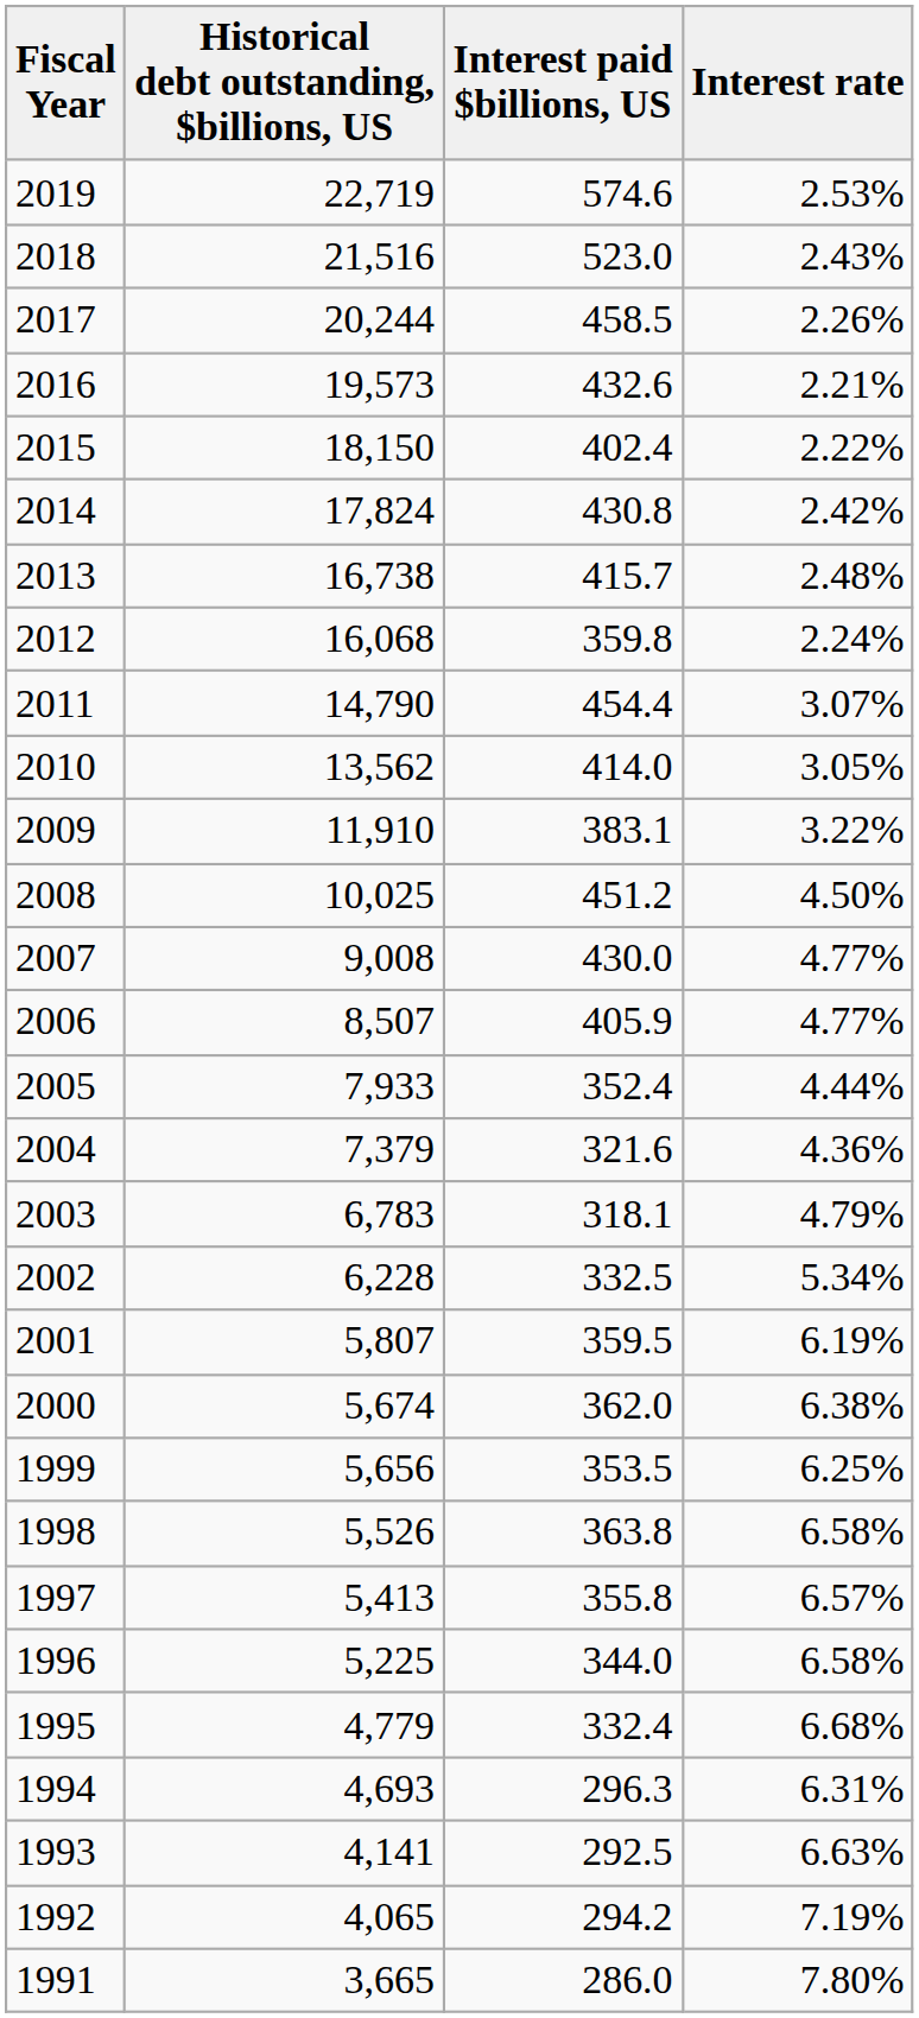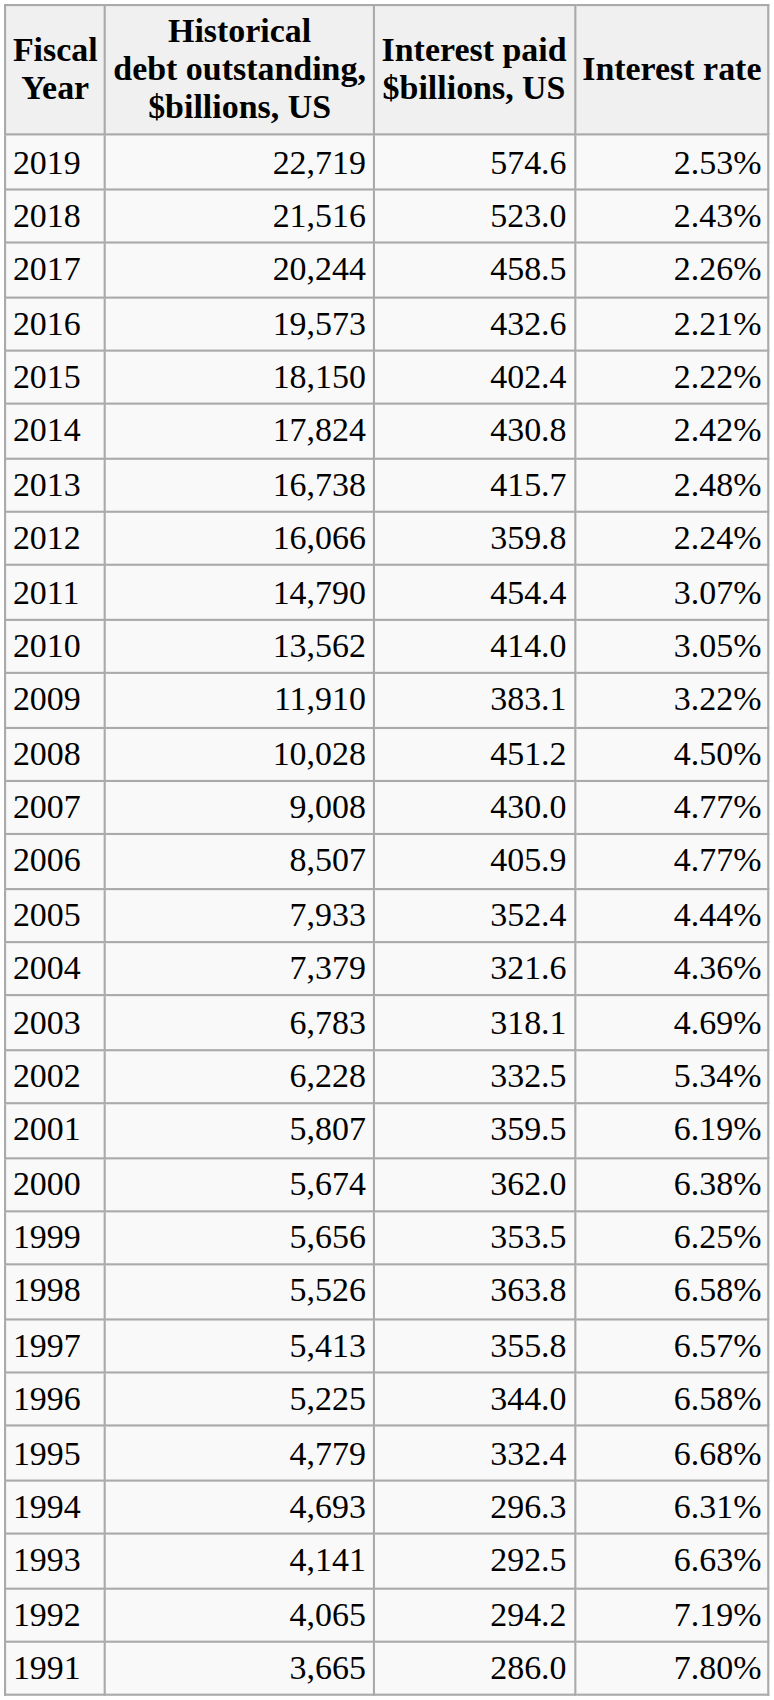 <table class="wikitable">
 <tr>
 <td style="text-align:center; background:#f0f0f0;"><strong>Fiscal<br>Year</strong></td>
 <td style="text-align:center; background:#f0f0f0;"><strong>Historical<br> debt outstanding,<br>$billions, US</strong></td>
 <td style="text-align:center; background:#f0f0f0;"><strong>Interest paid<br>$billions, US</strong></td>
 <td style="text-align:center; background:#f0f0f0;"><strong>Interest rate</strong></td>
 </tr>
 <tr>
 <td>2019</td>
 <td align="right">22,719</td>
 <td align="right">574.6</td>
 <td align="right">2.53%</td>
 </tr>
 <tr>
 <td>2018</td>
 <td align="right">21,516</td>
 <td align="right">523.0</td>
 <td align="right">2.43%</td>
 </tr>
 <tr>
 <td>2017</td>
 <td align="right">20,244</td>
 <td align="right">458.5</td>
 <td align="right">2.26%</td>
 </tr>
 <tr>
 <td>2016</td>
 <td align="right">19,573</td>
 <td align="right">432.6</td>
 <td align="right">2.21%</td>
 </tr>
 <tr>
 <td>2015</td>
 <td align="right">18,150</td>
 <td align="right">402.4</td>
 <td align="right">2.22%</td>
 </tr>
 <tr>
 <td>2014</td>
 <td align="right">17,824</td>
 <td align="right">430.8</td>
 <td align="right">2.42%</td>
 </tr>
 <tr>
 <td>2013</td>
 <td align="right">16,738</td>
 <td align="right">415.7</td>
 <td align="right">2.48%</td>
 </tr>
 <tr>
 <td>2012</td>
-<td align="right">16,068</td>
+<td align="right">16,066</td>
 <td align="right">359.8</td>
 <td align="right">2.24%</td>
 </tr>
 <tr>
 <td>2011</td>
 <td align="right">14,790</td>
 <td align="right">454.4</td>
 <td align="right">3.07%</td>
 </tr>
 <tr>
 <td>2010</td>
 <td align="right">13,562</td>
 <td align="right">414.0</td>
 <td align="right">3.05%</td>
 </tr>
 <tr>
 <td>2009</td>
 <td align="right">11,910</td>
 <td align="right">383.1</td>
 <td align="right">3.22%</td>
 </tr>
 <tr>
 <td>2008</td>
-<td align="right">10,025</td>
+<td align="right">10,028</td>
 <td align="right">451.2</td>
 <td align="right">4.50%</td>
 </tr>
 <tr>
 <td>2007</td>
 <td align="right">9,008</td>
 <td align="right">430.0</td>
 <td align="right">4.77%</td>
 </tr>
 <tr>
 <td>2006</td>
 <td align="right">8,507</td>
 <td align="right">405.9</td>
 <td align="right">4.77%</td>
 </tr>
 <tr>
 <td>2005</td>
 <td align="right">7,933</td>
 <td align="right">352.4</td>
 <td align="right">4.44%</td>
 </tr>
 <tr>
 <td>2004</td>
 <td align="right">7,379</td>
 <td align="right">321.6</td>
 <td align="right">4.36%</td>
 </tr>
 <tr>
 <td>2003</td>
 <td align="right">6,783</td>
 <td align="right">318.1</td>
-<td align="right">4.79%</td>
+<td align="right">4.69%</td>
 </tr>
 <tr>
 <td>2002</td>
 <td align="right">6,228</td>
 <td align="right">332.5</td>
 <td align="right">5.34%</td>
 </tr>
 <tr>
 <td>2001</td>
 <td align="right">5,807</td>
 <td align="right">359.5</td>
 <td align="right">6.19%</td>
 </tr>
 <tr>
 <td>2000</td>
 <td align="right">5,674</td>
 <td align="right">362.0</td>
 <td align="right">6.38%</td>
 </tr>
 <tr>
 <td>1999</td>
 <td align="right">5,656</td>
 <td align="right">353.5</td>
 <td align="right">6.25%</td>
 </tr>
 <tr>
 <td>1998</td>
 <td align="right">5,526</td>
 <td align="right">363.8</td>
 <td align="right">6.58%</td>
 </tr>
 <tr>
 <td>1997</td>
 <td align="right">5,413</td>
 <td align="right">355.8</td>
 <td align="right">6.57%</td>
 </tr>
 <tr>
 <td>1996</td>
 <td align="right">5,225</td>
 <td align="right">344.0</td>
 <td align="right">6.58%</td>
 </tr>
 <tr>
 <td>1995</td>
 <td align="right">4,779</td>
 <td align="right">332.4</td>
 <td align="right">6.68%</td>
 </tr>
 <tr>
 <td>1994</td>
 <td align="right">4,693</td>
 <td align="right">296.3</td>
 <td align="right">6.31%</td>
 </tr>
 <tr>
 <td>1993</td>
 <td align="right">4,141</td>
 <td align="right">292.5</td>
 <td align="right">6.63%</td>
 </tr>
 <tr>
 <td>1992</td>
 <td align="right">4,065</td>
 <td align="right">294.2</td>
 <td align="right">7.19%</td>
 </tr>
 <tr>
 <td>1991</td>
 <td align="right">3,665</td>
 <td align="right">286.0</td>
 <td align="right">7.80%</td>
 </tr>
 </table>
